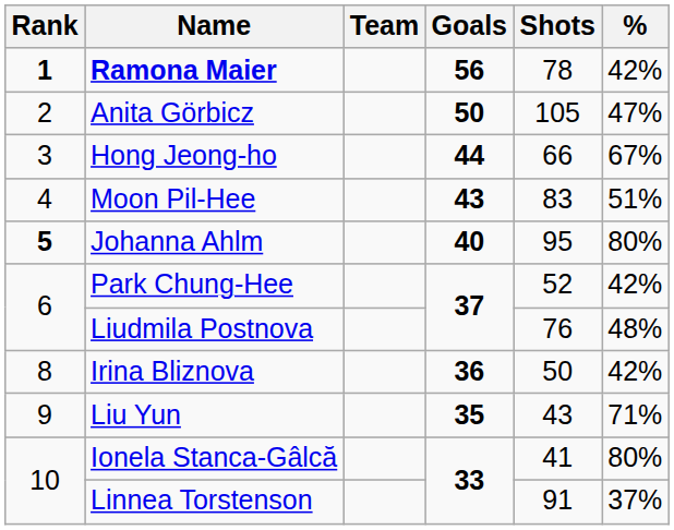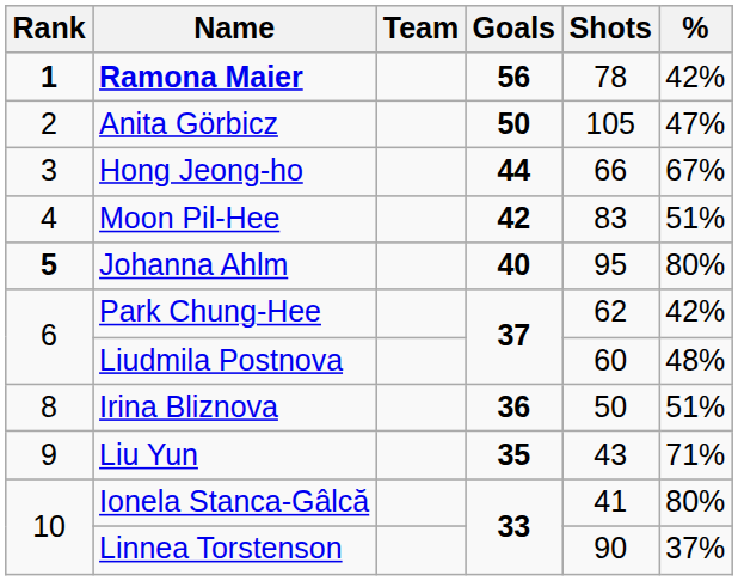 <table class="wikitable" style="text-align: center;">
 <tr>
 <th>Rank</th>
 <th>Name</th>
 <th>Team</th>
 <th>Goals</th>
 <th>Shots</th>
 <th>%</th>
 </tr>
 <tr>
 <td><strong>1</strong></td>
 <td align="left"><strong><a href='#'>Ramona Maier</a></strong></td>
 <td align="left"><strong></strong></td>
 <td><strong>56</strong></td>
 <td>78</td>
 <td>42%</td>
 </tr>
 <tr>
 <td>2</td>
 <td align="left"><a href='#'>Anita Görbicz</a></td>
 <td align="left"></td>
 <td><strong>50</strong></td>
 <td>105</td>
 <td>47%</td>
 </tr>
 <tr>
 <td>3</td>
 <td align="left"><a href='#'>Hong Jeong-ho</a></td>
 <td align="left"></td>
 <td><strong>44</strong></td>
 <td>66</td>
 <td>67%</td>
 </tr>
 <tr>
 <td>4</td>
 <td align="left"><a href='#'>Moon Pil-Hee</a></td>
 <td align="left"></td>
-<td><strong>43</strong></td>
+<td><strong>42</strong></td>
 <td>83</td>
 <td>51%</td>
 </tr>
 <tr>
 <td><strong>5</strong></td>
 <td align="left"><a href='#'>Johanna Ahlm</a></td>
 <td align="left"></td>
 <td><strong>40</strong></td>
 <td>95</td>
 <td>80%</td>
 </tr>
 <tr>
 <td rowspan="2">6</td>
 <td align="left"><a href='#'>Park Chung-Hee</a></td>
 <td align="left"></td>
 <td rowspan="2"><strong>37</strong></td>
-<td>52</td>
+<td>62</td>
 <td>42%</td>
 </tr>
 <tr>
 <td align="left"><a href='#'>Liudmila Postnova</a></td>
 <td align="left"></td>
-<td>76</td>
+<td>60</td>
 <td>48%</td>
 </tr>
 <tr>
 <td>8</td>
 <td align="left"><a href='#'>Irina Bliznova</a></td>
 <td align="left"></td>
 <td><strong>36</strong></td>
 <td>50</td>
-<td>42%</td>
+<td>51%</td>
 </tr>
 <tr>
 <td>9</td>
 <td align="left"><a href='#'>Liu Yun</a></td>
 <td align="left"></td>
 <td><strong>35</strong></td>
 <td>43</td>
 <td>71%</td>
 </tr>
 <tr>
 <td rowspan="2">10</td>
 <td align="left"><a href='#'>Ionela Stanca-Gâlcă</a></td>
 <td align="left"></td>
 <td rowspan="2"><strong>33</strong></td>
 <td>41</td>
 <td>80%</td>
 </tr>
 <tr>
 <td align="left"><a href='#'>Linnea Torstenson</a></td>
 <td align="left"></td>
-<td>91</td>
+<td>90</td>
 <td>37%</td>
 </tr>
 </table>
